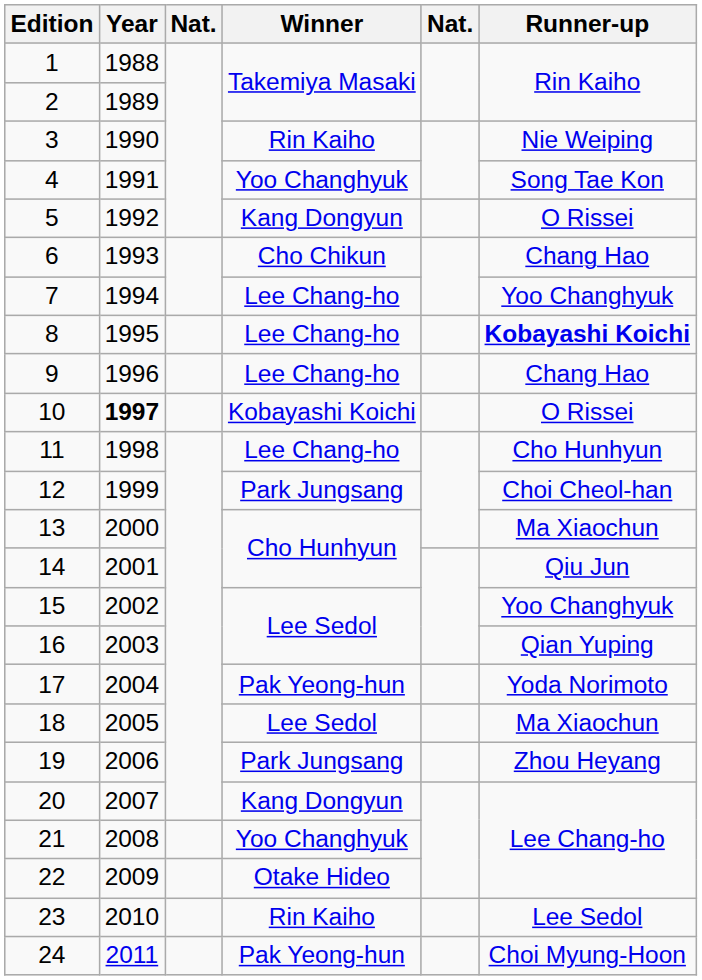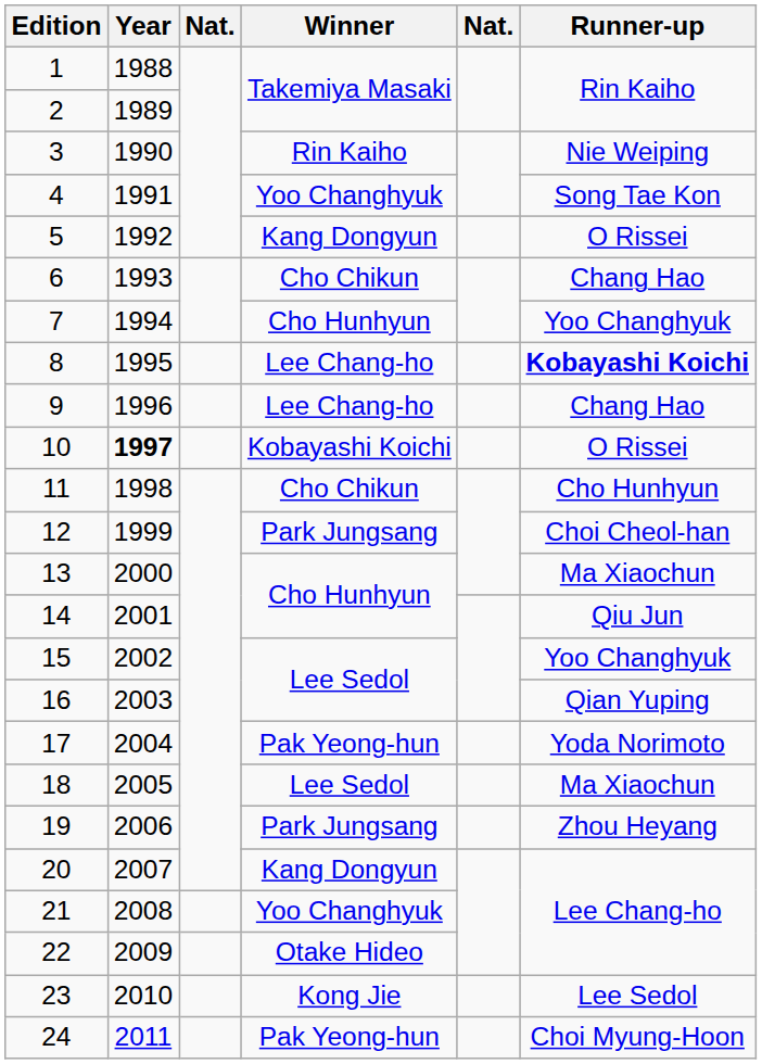 <table class="wikitable" style="text-align: center;">
 <tr>
 <th>Edition</th>
 <th>Year</th>
 <th>Nat.</th>
 <th>Winner</th>
 <th>Nat.</th>
 <th>Runner-up</th>
 </tr>
 <tr>
 <td>1</td>
 <td>1988</td>
 <td rowspan="5"></td>
 <td rowspan="2"><a href='#'>Takemiya Masaki</a></td>
 <td rowspan="2"></td>
 <td rowspan="2"><a href='#'>Rin Kaiho</a></td>
 </tr>
 <tr>
 <td>2</td>
 <td>1989</td>
 </tr>
 <tr>
 <td>3</td>
 <td>1990</td>
 <td><a href='#'>Rin Kaiho</a></td>
 <td rowspan=2></td>
 <td><a href='#'>Nie Weiping</a></td>
 </tr>
 <tr>
 <td>4</td>
 <td>1991</td>
 <td><a href='#'>Yoo Changhyuk</a></td>
 <td><a href='#'>Song Tae Kon</a></td>
 </tr>
 <tr>
 <td>5</td>
 <td>1992</td>
 <td><a href='#'>Kang Dongyun</a></td>
 <td></td>
 <td><a href='#'>O Rissei</a></td>
 </tr>
 <tr>
 <td>6</td>
 <td>1993</td>
 <td rowspan="2"></td>
 <td><a href='#'>Cho Chikun</a></td>
 <td rowspan=2></td>
 <td><a href='#'>Chang Hao</a></td>
 </tr>
 <tr>
 <td>7</td>
 <td>1994</td>
-<td><a href='#'>Lee Chang-ho</a></td>
+<td><a href='#'>Cho Hunhyun</a></td>
 <td><a href='#'>Yoo Changhyuk</a></td>
 </tr>
 <tr>
 <td>8</td>
 <td>1995</td>
 <td></td>
 <td><a href='#'>Lee Chang-ho</a></td>
 <td></td>
 <td><strong><a href='#'>Kobayashi Koichi</a></strong></td>
 </tr>
 <tr>
 <td>9</td>
 <td>1996</td>
 <td></td>
 <td><a href='#'>Lee Chang-ho</a></td>
 <td></td>
 <td><a href='#'>Chang Hao</a></td>
 </tr>
 <tr>
 <td>10</td>
 <td><strong>1997</strong></td>
 <td></td>
 <td><a href='#'>Kobayashi Koichi</a></td>
 <td></td>
 <td><a href='#'>O Rissei</a></td>
 </tr>
 <tr>
 <td>11</td>
 <td>1998</td>
 <td rowspan="10"></td>
-<td><a href='#'>Lee Chang-ho</a></td>
+<td><a href='#'>Cho Chikun</a></td>
 <td rowspan=3></td>
 <td><a href='#'>Cho Hunhyun</a></td>
 </tr>
 <tr>
 <td>12</td>
 <td>1999</td>
 <td><a href='#'>Park Jungsang</a></td>
 <td><a href='#'>Choi Cheol-han</a></td>
 </tr>
 <tr>
 <td>13</td>
 <td>2000</td>
 <td rowspan=2><a href='#'>Cho Hunhyun</a></td>
 <td><a href='#'>Ma Xiaochun</a></td>
 </tr>
 <tr>
 <td>14</td>
 <td>2001</td>
 <td rowspan=3></td>
 <td><a href='#'>Qiu Jun</a></td>
 </tr>
 <tr>
 <td>15</td>
 <td>2002</td>
 <td rowspan=2><a href='#'>Lee Sedol</a></td>
 <td><a href='#'>Yoo Changhyuk</a></td>
 </tr>
 <tr>
 <td>16</td>
 <td>2003</td>
 <td><a href='#'>Qian Yuping</a></td>
 </tr>
 <tr>
 <td>17</td>
 <td>2004</td>
 <td><a href='#'>Pak Yeong-hun</a></td>
 <td></td>
 <td><a href='#'>Yoda Norimoto</a></td>
 </tr>
 <tr>
 <td>18</td>
 <td>2005</td>
 <td><a href='#'>Lee Sedol</a></td>
 <td></td>
 <td><a href='#'>Ma Xiaochun</a></td>
 </tr>
 <tr>
 <td>19</td>
 <td>2006</td>
 <td><a href='#'>Park Jungsang</a></td>
 <td></td>
 <td><a href='#'>Zhou Heyang</a></td>
 </tr>
 <tr>
 <td>20</td>
 <td>2007</td>
 <td><a href='#'>Kang Dongyun</a></td>
 <td rowspan="3"></td>
 <td rowspan="3"><a href='#'>Lee Chang-ho</a></td>
 </tr>
 <tr>
 <td>21</td>
 <td>2008</td>
 <td></td>
 <td><a href='#'>Yoo Changhyuk</a></td>
 </tr>
 <tr>
 <td>22</td>
 <td>2009</td>
 <td></td>
 <td><a href='#'>Otake Hideo</a></td>
 </tr>
 <tr>
 <td>23</td>
 <td>2010</td>
 <td></td>
-<td><a href='#'>Rin Kaiho</a></td>
+<td><a href='#'>Kong Jie</a></td>
 <td></td>
 <td><a href='#'>Lee Sedol</a></td>
 </tr>
 <tr>
 <td>24</td>
 <td><a href='#'>2011</a></td>
 <td></td>
 <td><a href='#'>Pak Yeong-hun</a></td>
 <td></td>
 <td><a href='#'>Choi Myung-Hoon</a></td>
 </tr>
 </table>
